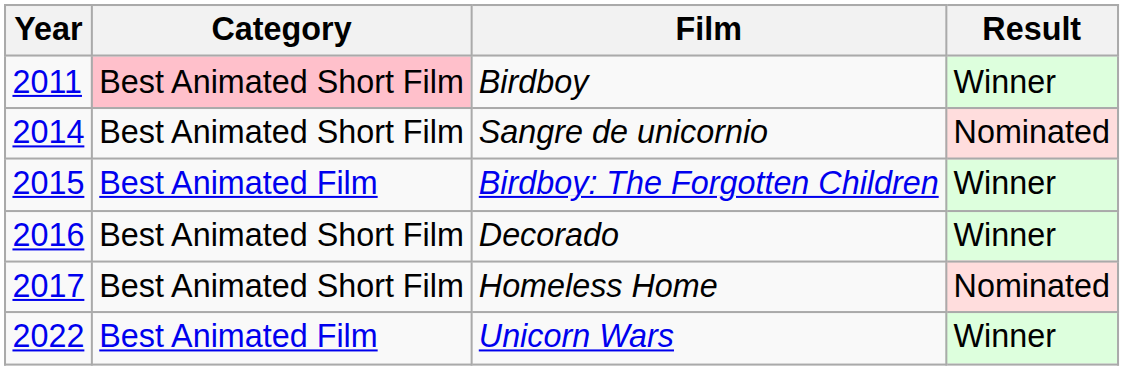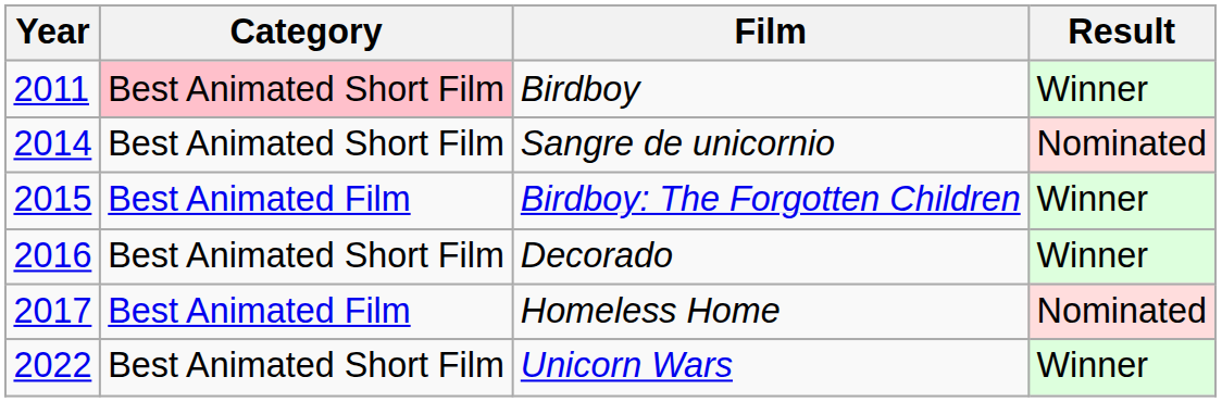 <table class="wikitable">
 <tr>
 <th>Year</th>
 <th>Category</th>
 <th>Film</th>
 <th>Result</th>
 </tr>
 <tr>
 <td><a href='#'>2011</a></td>
 <td style="background: pink;">Best Animated Short Film</td>
 <td><em>Birdboy</em></td>
 <td style="background: #ddffdd">Winner</td>
 </tr>
 <tr>
 <td><a href='#'>2014</a></td>
 <td>Best Animated Short Film</td>
 <td><em>Sangre de unicornio</em></td>
 <td style="background: #ffdddd">Nominated</td>
 </tr>
 <tr>
 <td><a href='#'>2015</a></td>
 <td><a href='#'>Best Animated Film</a></td>
 <td><em><a href='#'>Birdboy: The Forgotten Children</a></em></td>
 <td style="background: #ddffdd">Winner</td>
 </tr>
 <tr>
 <td><a href='#'>2016</a></td>
 <td>Best Animated Short Film</td>
 <td><em>Decorado</em></td>
 <td style="background: #ddffdd">Winner</td>
 </tr>
 <tr>
 <td><a href='#'>2017</a></td>
-<td>Best Animated Short Film</td>
+<td><a href='#'>Best Animated Film</a></td>
 <td><em>Homeless Home</em></td>
 <td style="background: #ffdddd">Nominated</td>
 </tr>
 <tr>
 <td><a href='#'>2022</a></td>
-<td><a href='#'>Best Animated Film</a></td>
+<td>Best Animated Short Film</td>
 <td><em><a href='#'>Unicorn Wars</a></em></td>
 <td style="background: #ddffdd">Winner</td>
 </tr>
 </table>
